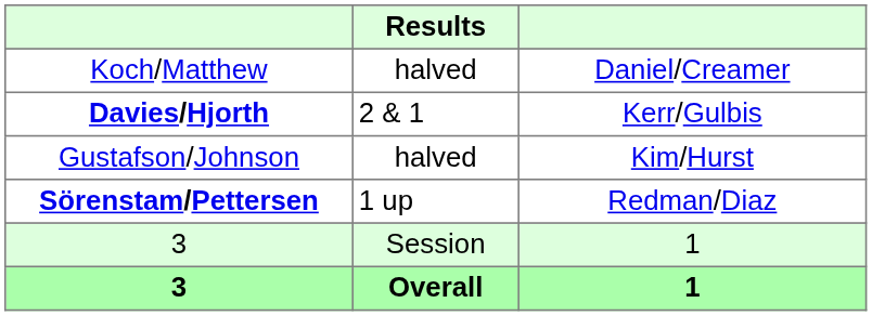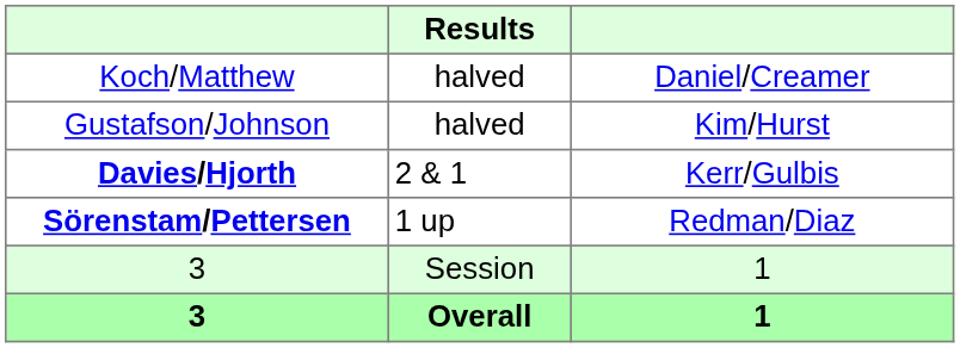 <table border="1" cellpadding="3" style="border-collapse:collapse; text-align:center;">
 <tr style="background:#dfd;">
 <th style="width:12em;"></th>
 <th style="width:5.5em;">Results</th>
 <th style="width:12em;"></th>
 </tr>
 <tr>
 <td><a href='#'>Koch</a>/<a href='#'>Matthew</a></td>
 <td>halved</td>
 <td><a href='#'>Daniel</a>/<a href='#'>Creamer</a></td>
 </tr>
 <tr>
+<td><a href='#'>Gustafson</a>/<a href='#'>Johnson</a></td>
+<td>halved</td>
+<td><a href='#'>Kim</a>/<a href='#'>Hurst</a></td>
+</tr>
+<tr>
 <td><strong><a href='#'>Davies</a>/<a href='#'>Hjorth</a></strong></td>
 <td align=left> 2 & 1</td>
 <td><a href='#'>Kerr</a>/<a href='#'>Gulbis</a></td>
-</tr>
-<tr>
-<td><a href='#'>Gustafson</a>/<a href='#'>Johnson</a></td>
-<td>halved</td>
-<td><a href='#'>Kim</a>/<a href='#'>Hurst</a></td>
 </tr>
 <tr>
 <td><strong><a href='#'>Sörenstam</a>/<a href='#'>Pettersen</a></strong></td>
 <td align=left> 1 up</td>
 <td><a href='#'>Redman</a>/<a href='#'>Diaz</a></td>
 </tr>
 <tr style="background:#dfd;">
 <td>3</td>
 <td>Session</td>
 <td>1</td>
 </tr>
 <tr style="background:#afa;">
 <th>3</th>
 <th>Overall</th>
 <th>1</th>
 </tr>
 </table>
